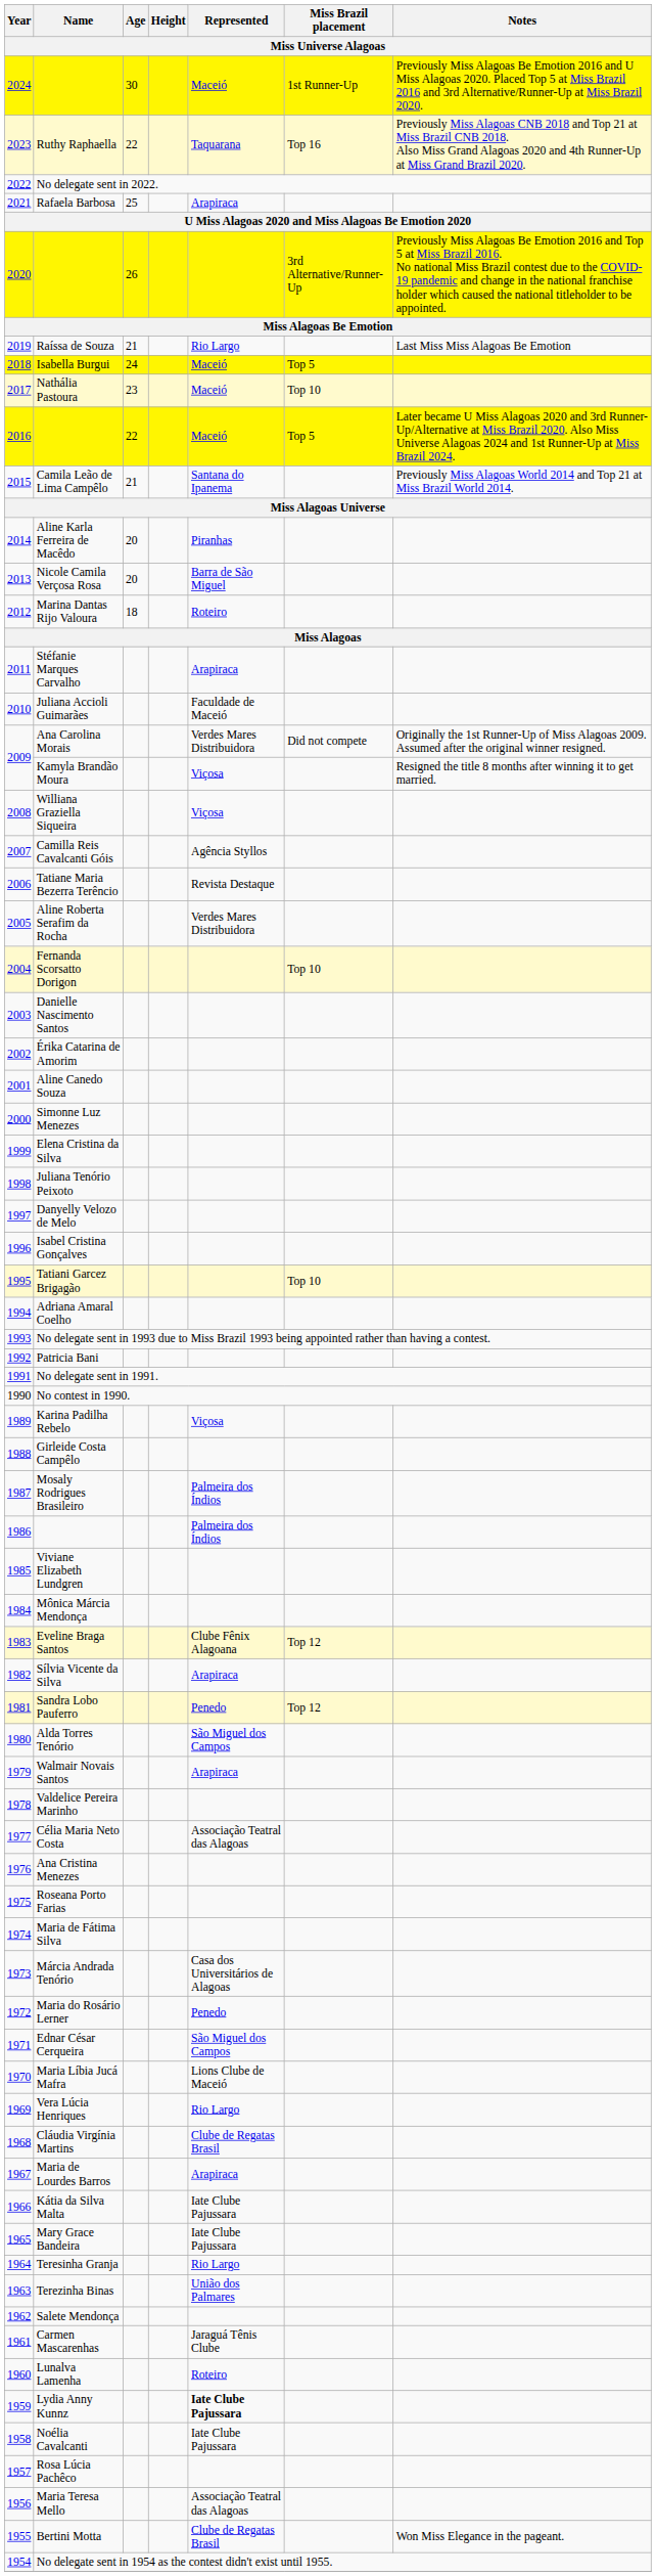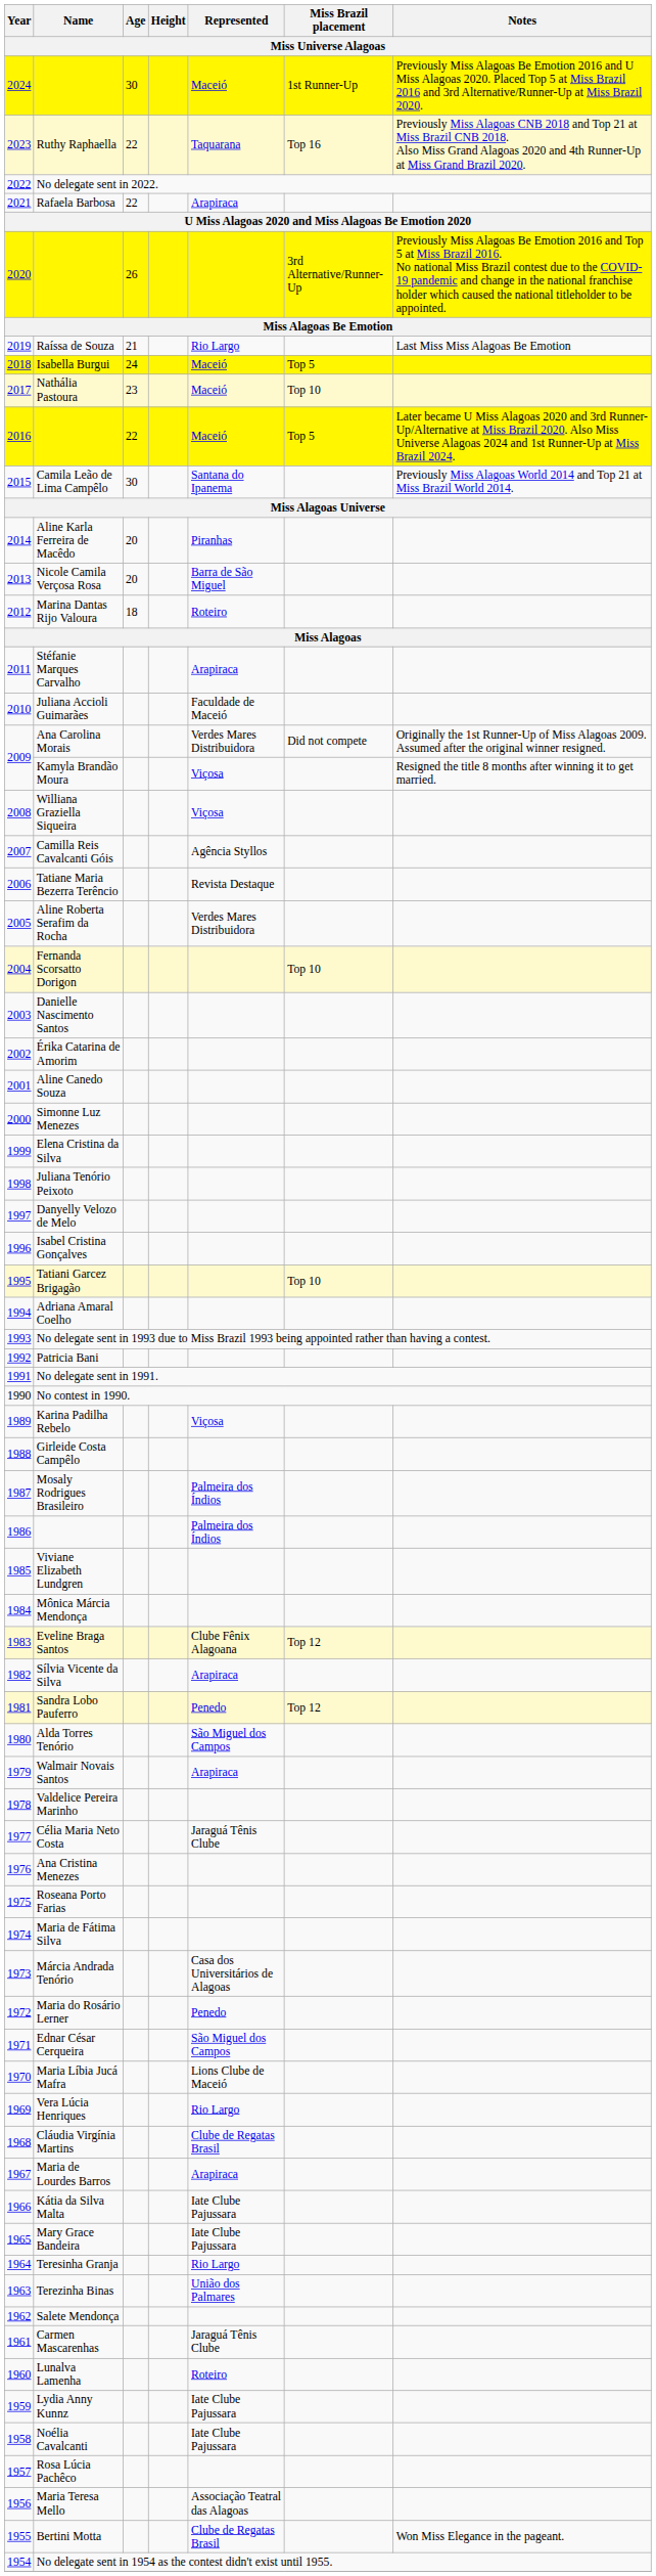 <table class="wikitable sortable">
 <tr>
 <th>Year</th>
 <th>Name</th>
 <th>Age</th>
 <th>Height</th>
 <th>Represented</th>
 <th>Miss Brazil placement</th>
 <th>Notes</th>
 </tr>
 <tr>
 <th colspan=7>Miss Universe Alagoas</th>
 </tr>
 <tr bgcolor="#FFFF66;">
 <td><a href='#'>2024</a></td>
 <td></td>
 <td>30</td>
 <td></td>
 <td><a href='#'>Maceió</a></td>
 <td>1st Runner-Up</td>
 <td>Previously Miss Alagoas Be Emotion 2016 and U Miss Alagoas 2020. Placed Top 5 at <a href='#'>Miss Brazil 2016</a> and 3rd Alternative/Runner-Up at <a href='#'>Miss Brazil 2020</a>.</td>
 </tr>
 <tr bgcolor="#FFFACD">
 <td><a href='#'>2023</a></td>
 <td>Ruthy Raphaella</td>
 <td>22</td>
 <td></td>
 <td><a href='#'>Taquarana</a></td>
 <td>Top 16</td>
 <td>Previously <a href='#'>Miss Alagoas CNB 2018</a> and Top 21 at <a href='#'>Miss Brazil CNB 2018</a>.<br>Also Miss Grand Alagoas 2020 and 4th Runner-Up at <a href='#'>Miss Grand Brazil 2020</a>.</td>
 </tr>
 <tr>
 <td><a href='#'>2022</a></td>
 <td colspan=6>No delegate sent in 2022.</td>
 </tr>
 <tr>
 <td><a href='#'>2021</a></td>
 <td>Rafaela Barbosa</td>
-<td>25</td>
+<td>22</td>
 <td></td>
 <td><a href='#'>Arapiraca</a></td>
 <td></td>
 <td></td>
 </tr>
 <tr>
 <th colspan=7>U Miss Alagoas 2020 and Miss Alagoas Be Emotion 2020</th>
 </tr>
 <tr bgcolor="#FFFF66;">
 <td><a href='#'>2020</a></td>
 <td></td>
 <td>26</td>
 <td></td>
 <td></td>
 <td>3rd Alternative/Runner-Up</td>
 <td>Previously Miss Alagoas Be Emotion 2016 and Top 5 at <a href='#'>Miss Brazil 2016</a>.<br>No national Miss Brazil contest due to the <a href='#'>COVID-19 pandemic</a> and change in the national franchise holder which caused the national titleholder to be appointed.<br></td>
 </tr>
 <tr>
 <th colspan=7>Miss Alagoas Be Emotion</th>
 </tr>
 <tr>
 <td><a href='#'>2019</a></td>
 <td>Raíssa de Souza</td>
 <td>21</td>
 <td></td>
 <td><a href='#'>Rio Largo</a></td>
 <td></td>
 <td>Last Miss Miss Alagoas Be Emotion</td>
 </tr>
 <tr bgcolor="#FFFF66;">
 <td><a href='#'>2018</a></td>
 <td>Isabella Burgui</td>
 <td>24</td>
 <td></td>
 <td><a href='#'>Maceió</a></td>
 <td>Top 5</td>
 <td></td>
 </tr>
 <tr bgcolor="#FFFACD">
 <td><a href='#'>2017</a></td>
 <td>Nathália Pastoura</td>
 <td>23</td>
 <td></td>
 <td><a href='#'>Maceió</a></td>
 <td>Top 10</td>
 <td></td>
 </tr>
 <tr bgcolor="#FFFF66;">
 <td><a href='#'>2016</a></td>
 <td></td>
 <td>22</td>
 <td></td>
 <td><a href='#'>Maceió</a></td>
 <td>Top 5</td>
 <td>Later became U Miss Alagoas 2020 and 3rd Runner-Up/Alternative at <a href='#'>Miss Brazil 2020</a>. Also Miss Universe Alagoas 2024 and 1st Runner-Up at <a href='#'>Miss Brazil 2024</a>.</td>
 </tr>
 <tr>
 <td><a href='#'>2015</a></td>
 <td>Camila Leão de Lima Campêlo</td>
-<td>21</td>
+<td>30</td>
 <td></td>
 <td><a href='#'>Santana do Ipanema</a></td>
 <td></td>
 <td>Previously <a href='#'>Miss Alagoas World 2014</a> and Top 21 at <a href='#'>Miss Brazil World 2014</a>.</td>
 </tr>
 <tr>
 <th colspan=7>Miss Alagoas Universe</th>
 </tr>
 <tr>
 <td><a href='#'>2014</a></td>
 <td>Aline Karla Ferreira de Macêdo</td>
 <td>20</td>
 <td></td>
 <td><a href='#'>Piranhas</a></td>
 <td></td>
 <td></td>
 </tr>
 <tr>
 <td><a href='#'>2013</a></td>
 <td>Nicole Camila Verçosa Rosa</td>
 <td>20</td>
 <td></td>
 <td><a href='#'>Barra de São Miguel</a></td>
 <td></td>
 <td></td>
 </tr>
 <tr>
 <td><a href='#'>2012</a></td>
 <td>Marina Dantas Rijo Valoura</td>
 <td>18</td>
 <td></td>
 <td><a href='#'>Roteiro</a></td>
 <td></td>
 <td></td>
 </tr>
 <tr>
 <th colspan=7>Miss Alagoas</th>
 </tr>
 <tr>
 <td><a href='#'>2011</a></td>
 <td>Stéfanie Marques Carvalho</td>
 <td></td>
 <td></td>
 <td><a href='#'>Arapiraca</a></td>
 <td></td>
 <td></td>
 </tr>
 <tr>
 <td><a href='#'>2010</a></td>
 <td>Juliana Accioli Guimarães</td>
 <td></td>
 <td></td>
 <td>Faculdade de Maceió</td>
 <td></td>
 <td></td>
 </tr>
 <tr>
 <td rowspan=2><a href='#'>2009</a></td>
 <td>Ana Carolina Morais</td>
 <td></td>
 <td></td>
 <td>Verdes Mares Distribuidora</td>
 <td>Did not compete</td>
 <td>Originally the 1st Runner-Up of Miss Alagoas 2009. Assumed after the original winner resigned.</td>
 </tr>
 <tr>
 <td>Kamyla Brandão Moura</td>
 <td></td>
 <td></td>
 <td><a href='#'>Viçosa</a></td>
 <td></td>
 <td>Resigned the title 8 months after winning it to get married.</td>
 </tr>
 <tr>
 <td><a href='#'>2008</a></td>
 <td>Williana Graziella Siqueira</td>
 <td></td>
 <td></td>
 <td><a href='#'>Viçosa</a></td>
 <td></td>
 <td></td>
 </tr>
 <tr>
 <td><a href='#'>2007</a></td>
 <td>Camilla Reis Cavalcanti Góis</td>
 <td></td>
 <td></td>
 <td>Agência Styllos</td>
 <td></td>
 <td></td>
 </tr>
 <tr>
 <td><a href='#'>2006</a></td>
 <td>Tatiane Maria Bezerra Terêncio</td>
 <td></td>
 <td></td>
 <td>Revista Destaque</td>
 <td></td>
 <td></td>
 </tr>
 <tr>
 <td><a href='#'>2005</a></td>
 <td>Aline Roberta Serafim da Rocha</td>
 <td></td>
 <td></td>
 <td>Verdes Mares Distribuidora</td>
 <td></td>
 <td></td>
 </tr>
 <tr bgcolor="#FFFACD">
 <td><a href='#'>2004</a></td>
 <td>Fernanda Scorsatto Dorigon</td>
 <td></td>
 <td></td>
 <td></td>
 <td>Top 10</td>
 <td></td>
 </tr>
 <tr>
 <td><a href='#'>2003</a></td>
 <td>Danielle Nascimento Santos</td>
 <td></td>
 <td></td>
 <td></td>
 <td></td>
 <td></td>
 </tr>
 <tr>
 <td><a href='#'>2002</a></td>
 <td>Érika Catarina de Amorim</td>
 <td></td>
 <td></td>
 <td></td>
 <td></td>
 <td></td>
 </tr>
 <tr>
 <td><a href='#'>2001</a></td>
 <td>Aline Canedo Souza</td>
 <td></td>
 <td></td>
 <td></td>
 <td></td>
 <td></td>
 </tr>
 <tr>
 <td><a href='#'>2000</a></td>
 <td>Simonne Luz Menezes</td>
 <td></td>
 <td></td>
 <td></td>
 <td></td>
 <td></td>
 </tr>
 <tr>
 <td><a href='#'>1999</a></td>
 <td>Elena Cristina da Silva</td>
 <td></td>
 <td></td>
 <td></td>
 <td></td>
 <td></td>
 </tr>
 <tr>
 <td><a href='#'>1998</a></td>
 <td>Juliana Tenório Peixoto</td>
 <td></td>
 <td></td>
 <td></td>
 <td></td>
 <td></td>
 </tr>
 <tr>
 <td><a href='#'>1997</a></td>
 <td>Danyelly Velozo de Melo</td>
 <td></td>
 <td></td>
 <td></td>
 <td></td>
 <td></td>
 </tr>
 <tr>
 <td><a href='#'>1996</a></td>
 <td>Isabel Cristina Gonçalves</td>
 <td></td>
 <td></td>
 <td></td>
 <td></td>
 <td></td>
 </tr>
 <tr bgcolor="#FFFACD">
 <td><a href='#'>1995</a></td>
 <td>Tatiani Garcez Brigagão</td>
 <td></td>
 <td></td>
 <td></td>
 <td>Top 10</td>
 <td></td>
 </tr>
 <tr>
 <td><a href='#'>1994</a></td>
 <td>Adriana Amaral Coelho</td>
 <td></td>
 <td></td>
 <td></td>
 <td></td>
 <td></td>
 </tr>
 <tr>
 <td><a href='#'>1993</a></td>
 <td colspan=6>No delegate sent in 1993 due to Miss Brazil 1993 being appointed rather than having a contest.</td>
 </tr>
 <tr>
 <td><a href='#'>1992</a></td>
 <td>Patricia Bani</td>
 <td></td>
 <td></td>
 <td></td>
 <td></td>
 <td></td>
 </tr>
 <tr>
 <td><a href='#'>1991</a></td>
 <td colspan=6>No delegate sent in 1991.</td>
 </tr>
 <tr>
 <td>1990</td>
 <td colspan=6>No contest in 1990.</td>
 </tr>
 <tr>
 <td><a href='#'>1989</a></td>
 <td>Karina Padilha Rebelo</td>
 <td></td>
 <td></td>
 <td><a href='#'>Viçosa</a></td>
 <td></td>
 <td></td>
 </tr>
 <tr>
 <td><a href='#'>1988</a></td>
 <td>Girleide Costa Campêlo</td>
 <td></td>
 <td></td>
 <td></td>
 <td></td>
 <td></td>
 </tr>
 <tr>
 <td><a href='#'>1987</a></td>
 <td>Mosaly Rodrigues Brasileiro</td>
 <td></td>
 <td></td>
 <td><a href='#'>Palmeira dos Índios</a></td>
 <td></td>
 <td></td>
 </tr>
 <tr>
 <td><a href='#'>1986</a></td>
 <td></td>
 <td></td>
 <td></td>
 <td><a href='#'>Palmeira dos Índios</a></td>
 <td></td>
 <td></td>
 </tr>
 <tr>
 <td><a href='#'>1985</a></td>
 <td>Viviane Elizabeth Lundgren</td>
 <td></td>
 <td></td>
 <td></td>
 <td></td>
 <td></td>
 </tr>
 <tr>
 <td><a href='#'>1984</a></td>
 <td>Mônica Márcia Mendonça</td>
 <td></td>
 <td></td>
 <td></td>
 <td></td>
 <td></td>
 </tr>
 <tr bgcolor="#FFFACD">
 <td><a href='#'>1983</a></td>
 <td>Eveline Braga Santos</td>
 <td></td>
 <td></td>
 <td>Clube Fênix Alagoana</td>
 <td>Top 12</td>
 <td></td>
 </tr>
 <tr>
 <td><a href='#'>1982</a></td>
 <td>Sílvia Vicente da Silva</td>
 <td></td>
 <td></td>
 <td><a href='#'>Arapiraca</a></td>
 <td></td>
 <td></td>
 </tr>
 <tr bgcolor="#FFFACD">
 <td><a href='#'>1981</a></td>
 <td>Sandra Lobo Pauferro</td>
 <td></td>
 <td></td>
 <td><a href='#'>Penedo</a></td>
 <td>Top 12</td>
 <td></td>
 </tr>
 <tr>
 <td><a href='#'>1980</a></td>
 <td>Alda Torres Tenório</td>
 <td></td>
 <td></td>
 <td><a href='#'>São Miguel dos Campos</a></td>
 <td></td>
 <td></td>
 </tr>
 <tr>
 <td><a href='#'>1979</a></td>
 <td>Walmair Novais Santos</td>
 <td></td>
 <td></td>
 <td><a href='#'>Arapiraca</a></td>
 <td></td>
 <td></td>
 </tr>
 <tr>
 <td><a href='#'>1978</a></td>
 <td>Valdelice Pereira Marinho</td>
 <td></td>
 <td></td>
 <td></td>
 <td></td>
 <td></td>
 </tr>
 <tr>
 <td><a href='#'>1977</a></td>
 <td>Célia Maria Neto Costa</td>
 <td></td>
 <td></td>
-<td>Associação Teatral das Alagoas</td>
+<td>Jaraguá Tênis Clube</td>
 <td></td>
 <td></td>
 </tr>
 <tr>
 <td><a href='#'>1976</a></td>
 <td>Ana Cristina Menezes</td>
 <td></td>
 <td></td>
 <td></td>
 <td></td>
 <td></td>
 </tr>
 <tr>
 <td><a href='#'>1975</a></td>
 <td>Roseana Porto Farias</td>
 <td></td>
 <td></td>
 <td></td>
 <td></td>
 <td></td>
 </tr>
 <tr>
 <td><a href='#'>1974</a></td>
 <td>Maria de Fátima Silva</td>
 <td></td>
 <td></td>
 <td></td>
 <td></td>
 <td></td>
 </tr>
 <tr>
 <td><a href='#'>1973</a></td>
 <td>Márcia Andrada Tenório</td>
 <td></td>
 <td></td>
 <td>Casa dos Universitários de Alagoas</td>
 <td></td>
 <td></td>
 </tr>
 <tr>
 <td><a href='#'>1972</a></td>
 <td>Maria do Rosário Lerner</td>
 <td></td>
 <td></td>
 <td><a href='#'>Penedo</a></td>
 <td></td>
 <td></td>
 </tr>
 <tr>
 <td><a href='#'>1971</a></td>
 <td>Ednar César Cerqueira</td>
 <td></td>
 <td></td>
 <td><a href='#'>São Miguel dos Campos</a></td>
 <td></td>
 <td></td>
 </tr>
 <tr>
 <td><a href='#'>1970</a></td>
 <td>Maria Líbia Jucá Mafra</td>
 <td></td>
 <td></td>
 <td>Lions Clube de Maceió</td>
 <td></td>
 <td></td>
 </tr>
 <tr>
 <td><a href='#'>1969</a></td>
 <td>Vera Lúcia Henriques</td>
 <td></td>
 <td></td>
 <td><a href='#'>Rio Largo</a></td>
 <td></td>
 <td></td>
 </tr>
 <tr>
 <td><a href='#'>1968</a></td>
 <td>Cláudia Virgínia Martins</td>
 <td></td>
 <td></td>
 <td><a href='#'>Clube de Regatas Brasil</a></td>
 <td></td>
 <td></td>
 </tr>
 <tr>
 <td><a href='#'>1967</a></td>
 <td>Maria de Lourdes Barros</td>
 <td></td>
 <td></td>
 <td><a href='#'>Arapiraca</a></td>
 <td></td>
 <td></td>
 </tr>
 <tr>
 <td><a href='#'>1966</a></td>
 <td>Kátia da Silva Malta</td>
 <td></td>
 <td></td>
 <td>Iate Clube Pajussara</td>
 <td></td>
 <td></td>
 </tr>
 <tr>
 <td><a href='#'>1965</a></td>
 <td>Mary Grace Bandeira</td>
 <td></td>
 <td></td>
 <td>Iate Clube Pajussara</td>
 <td></td>
 <td></td>
 </tr>
 <tr>
 <td><a href='#'>1964</a></td>
 <td>Teresinha Granja</td>
 <td></td>
 <td></td>
 <td><a href='#'>Rio Largo</a></td>
 <td></td>
 <td></td>
 </tr>
 <tr>
 <td><a href='#'>1963</a></td>
 <td>Terezinha Binas</td>
 <td></td>
 <td></td>
 <td><a href='#'>União dos Palmares</a></td>
 <td></td>
 <td></td>
 </tr>
 <tr>
 <td><a href='#'>1962</a></td>
 <td>Salete Mendonça</td>
 <td></td>
 <td></td>
 <td></td>
 <td></td>
 <td></td>
 </tr>
 <tr>
 <td><a href='#'>1961</a></td>
 <td>Carmen Mascarenhas</td>
 <td></td>
 <td></td>
 <td>Jaraguá Tênis Clube</td>
 <td></td>
 <td></td>
 </tr>
 <tr>
 <td><a href='#'>1960</a></td>
 <td>Lunalva Lamenha</td>
 <td></td>
 <td></td>
 <td><a href='#'>Roteiro</a></td>
 <td></td>
 <td></td>
 </tr>
 <tr>
 <td><a href='#'>1959</a></td>
 <td>Lydia Anny Kunnz</td>
 <td></td>
 <td></td>
-<td><strong>Iate Clube Pajussara</strong></td>
+<td>Iate Clube Pajussara</td>
 <td></td>
 <td></td>
 </tr>
 <tr>
 <td><a href='#'>1958</a></td>
 <td>Noélia Cavalcanti</td>
 <td></td>
 <td></td>
 <td>Iate Clube Pajussara</td>
 <td></td>
 <td></td>
 </tr>
 <tr>
 <td><a href='#'>1957</a></td>
 <td>Rosa Lúcia Pachêco</td>
 <td></td>
 <td></td>
 <td></td>
 <td></td>
 <td></td>
 </tr>
 <tr>
 <td><a href='#'>1956</a></td>
 <td>Maria Teresa Mello</td>
 <td></td>
 <td></td>
 <td>Associação Teatral das Alagoas</td>
 <td></td>
 <td></td>
 </tr>
 <tr>
 <td><a href='#'>1955</a></td>
 <td>Bertini Motta</td>
 <td></td>
 <td></td>
 <td><a href='#'>Clube de Regatas Brasil</a></td>
 <td></td>
 <td>Won Miss Elegance in the pageant.</td>
 </tr>
 <tr>
 <td><a href='#'>1954</a></td>
 <td colspan=6>No delegate sent in 1954 as the contest didn't exist until 1955.</td>
 </tr>
 <tr>
 </tr>
 </table>
